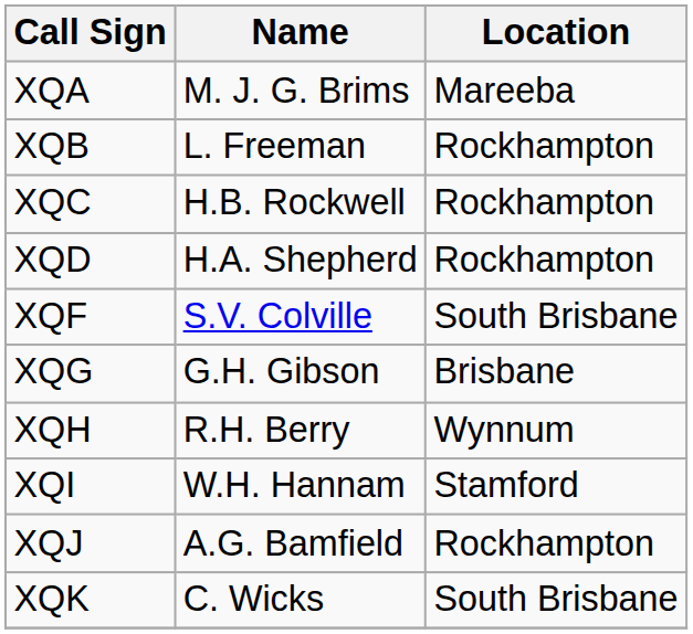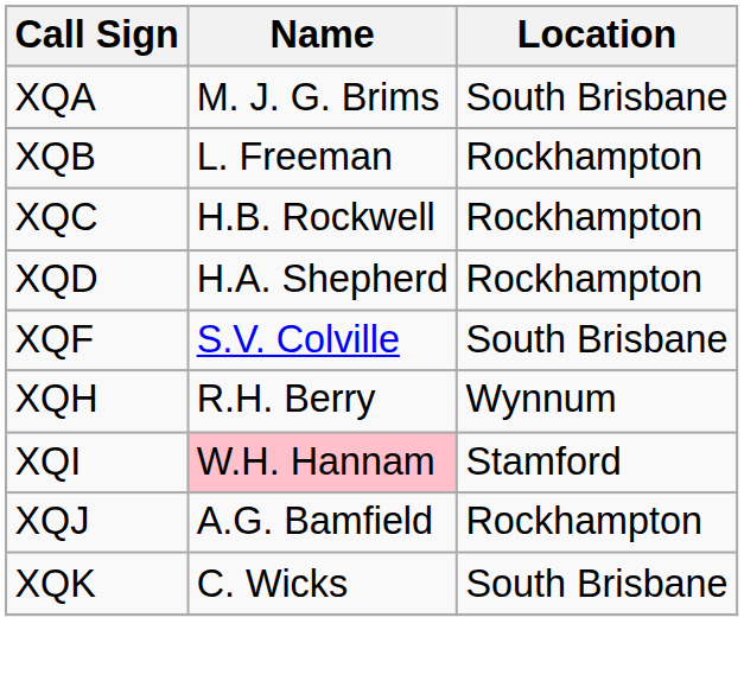 <table class="sortable wikitable">
 <tr>
 <th>Call Sign</th>
 <th>Name</th>
 <th>Location</th>
 </tr>
 <tr>
 <td>XQA</td>
 <td>M. J. G. Brims</td>
-<td>Mareeba</td>
+<td>South Brisbane</td>
 </tr>
 <tr>
 <td>XQB</td>
 <td>L. Freeman</td>
 <td>Rockhampton</td>
 </tr>
 <tr>
 <td>XQC</td>
 <td>H.B. Rockwell</td>
 <td>Rockhampton</td>
 </tr>
 <tr>
 <td>XQD</td>
 <td>H.A. Shepherd</td>
 <td>Rockhampton</td>
 </tr>
 <tr>
 <td>XQF</td>
 <td><a href='#'>S.V. Colville</a></td>
 <td>South Brisbane</td>
 </tr>
 <tr>
-<td>XQG</td>
-<td>G.H. Gibson</td>
-<td>Brisbane</td>
-</tr>
-<tr>
 <td>XQH</td>
 <td>R.H. Berry</td>
 <td>Wynnum</td>
 </tr>
 <tr>
 <td>XQI</td>
-<td>W.H. Hannam</td>
+<td style="background: pink;">W.H. Hannam</td>
 <td>Stamford</td>
 </tr>
 <tr>
 <td>XQJ</td>
 <td>A.G. Bamfield</td>
 <td>Rockhampton</td>
 </tr>
 <tr>
 <td>XQK</td>
 <td>C. Wicks</td>
 <td>South Brisbane</td>
 </tr>
 <tr>
 </tr>
 </table>
